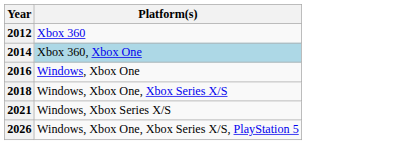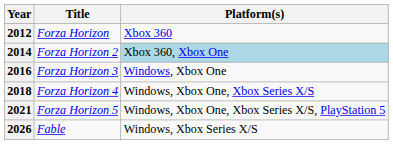 <table class="wikitable sortable plainrowheaders">
 <tr>
 <th scope="col">Year</th>
+<th scope="col">Title</th>
 <th scope="col">Platform(s)</th>
 </tr>
 <tr>
 <th scope="row">2012</th>
+<td><em><a href='#'>Forza Horizon</a></em></td>
 <td><a href='#'>Xbox 360</a></td>
 </tr>
 <tr>
 <th scope="row">2014</th>
+<td><em><a href='#'>Forza Horizon 2</a></em></td>
 <td style="background: lightblue;">Xbox 360, <a href='#'>Xbox One</a></td>
 </tr>
 <tr>
 <th scope="row">2016</th>
+<td><em><a href='#'>Forza Horizon 3</a></em></td>
 <td><a href='#'>Windows</a>, Xbox One</td>
 </tr>
 <tr>
 <th scope="row">2018</th>
+<td><em><a href='#'>Forza Horizon 4</a></em></td>
 <td>Windows, Xbox One, <a href='#'>Xbox Series X/S</a></td>
 </tr>
 <tr>
 <th scope="row">2021</th>
-<td>Windows, Xbox Series X/S</td>
+<td><em><a href='#'>Forza Horizon 5</a></em></td>
+<td>Windows, Xbox One, Xbox Series X/S, <a href='#'>PlayStation 5</a></td>
 </tr>
 <tr>
 <th scope="row">2026</th>
-<td>Windows, Xbox One, Xbox Series X/S, <a href='#'>PlayStation 5</a></td>
+<td><em><a href='#'>Fable</a></em></td>
+<td>Windows, Xbox Series X/S</td>
 </tr>
 </table>
